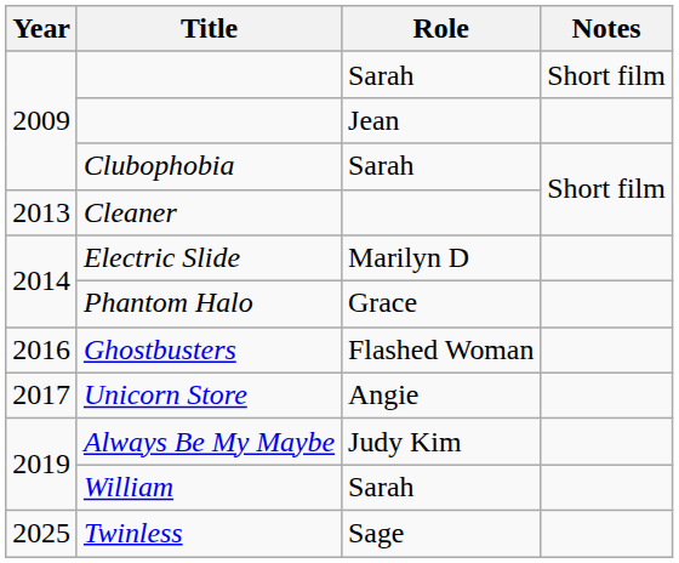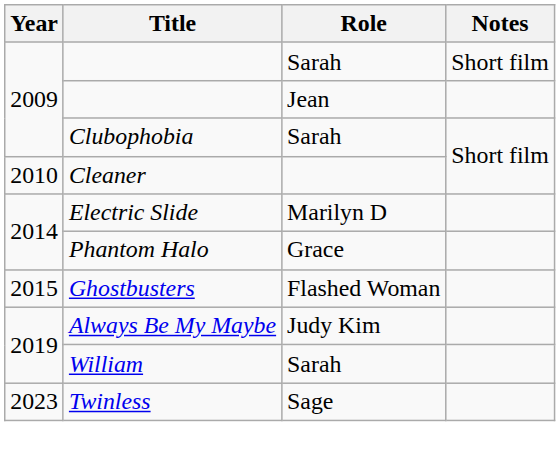 <table class="wikitable sortable">
 <tr>
 <th>Year</th>
 <th>Title</th>
 <th>Role</th>
 <th class="unsortable">Notes</th>
 </tr>
 <tr>
 <td rowspan="3">2009</td>
 <td><em></em></td>
 <td>Sarah</td>
 <td>Short film</td>
 </tr>
 <tr>
 <td><em></em></td>
 <td>Jean</td>
 <td></td>
 </tr>
 <tr>
 <td><em>Clubophobia</em></td>
 <td>Sarah</td>
 <td rowspan="2">Short film</td>
 </tr>
 <tr>
-<td>2013</td>
+<td>2010</td>
 <td><em>Cleaner</em></td>
 <td></td>
 </tr>
 <tr>
 <td rowspan="2">2014</td>
 <td><em>Electric Slide</em></td>
 <td>Marilyn D</td>
 <td></td>
 </tr>
 <tr>
 <td><em>Phantom Halo</em></td>
 <td>Grace</td>
 <td></td>
 </tr>
 <tr>
-<td>2016</td>
+<td>2015</td>
 <td><em><a href='#'>Ghostbusters</a></em></td>
 <td>Flashed Woman</td>
-<td></td>
-</tr>
-<tr>
-<td>2017</td>
-<td><em><a href='#'>Unicorn Store</a></em></td>
-<td>Angie</td>
 <td></td>
 </tr>
 <tr>
 <td rowspan="2">2019</td>
 <td><em><a href='#'>Always Be My Maybe</a></em></td>
 <td>Judy Kim</td>
 <td></td>
 </tr>
 <tr>
 <td><em><a href='#'>William</a></em></td>
 <td>Sarah</td>
 <td></td>
 </tr>
 <tr>
-<td>2025</td>
+<td>2023</td>
 <td><em><a href='#'>Twinless</a></em></td>
 <td>Sage</td>
 <td></td>
 </tr>
 </table>
